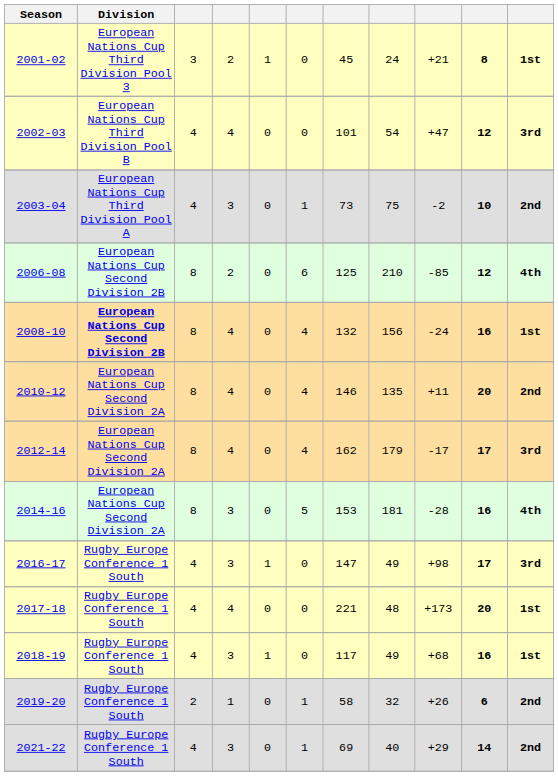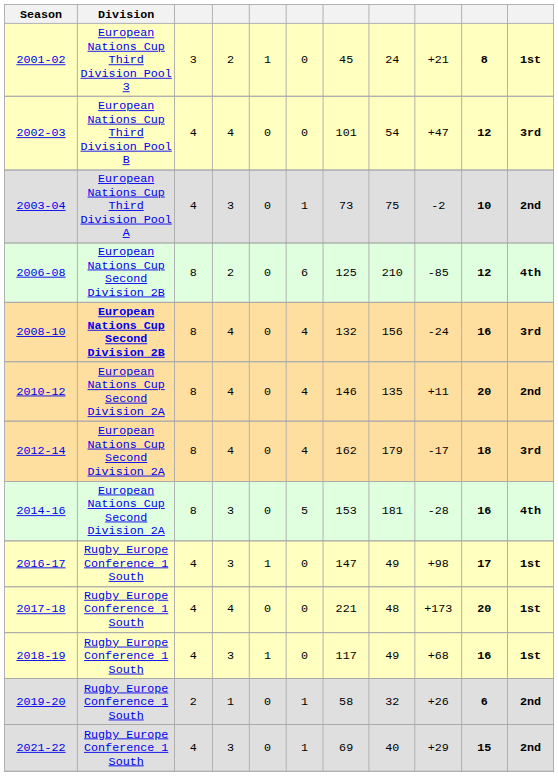 <table class="wikitable" style="text-align: center">
 <tr>
 <th width=75>Season</th>
 <th>Division</th>
 <th width=35></th>
 <th width=35></th>
 <th width=35></th>
 <th width=35></th>
 <th width=45></th>
 <th width=45></th>
 <th width=45></th>
 <th width=45></th>
 <th width=45></th>
 </tr>
 <tr style="background:#ffffbf;">
 <td><a href='#'>2001-02</a></td>
 <td><a href='#'>European Nations Cup Third Division Pool 3</a></td>
 <td>3</td>
 <td>2</td>
 <td>1</td>
 <td>0</td>
 <td>45</td>
 <td>24</td>
 <td>+21</td>
 <td><strong>8</strong></td>
 <td><strong>1st</strong></td>
 </tr>
 <tr>
 </tr>
 <tr style="background:#ffffbf;">
 <td><a href='#'>2002-03</a></td>
 <td><a href='#'>European Nations Cup Third Division Pool B</a></td>
 <td>4</td>
 <td>4</td>
 <td>0</td>
 <td>0</td>
 <td>101</td>
 <td>54</td>
 <td>+47</td>
 <td><strong>12</strong></td>
 <td><strong>3rd</strong></td>
 </tr>
 <tr>
 </tr>
 <tr style="background:#dfdfdf;">
 <td><a href='#'>2003-04</a></td>
 <td><a href='#'>European Nations Cup Third Division Pool A</a></td>
 <td>4</td>
 <td>3</td>
 <td>0</td>
 <td>1</td>
 <td>73</td>
 <td>75</td>
 <td>-2</td>
 <td><strong>10</strong></td>
 <td><strong>2nd</strong></td>
 </tr>
 <tr>
 </tr>
 <tr style="background:#dfffdf;">
 <td><a href='#'>2006-08</a></td>
 <td><a href='#'>European Nations Cup Second Division 2B</a></td>
 <td>8</td>
 <td>2</td>
 <td>0</td>
 <td>6</td>
 <td>125</td>
 <td>210</td>
 <td>-85</td>
 <td><strong>12</strong></td>
 <td><strong>4th</strong></td>
 </tr>
 <tr>
 </tr>
 <tr style="background:#ffdf9f;">
 <td><a href='#'>2008-10</a></td>
 <td><strong><a href='#'>European Nations Cup Second Division 2B</a></strong></td>
 <td>8</td>
 <td>4</td>
 <td>0</td>
 <td>4</td>
 <td>132</td>
 <td>156</td>
 <td>-24</td>
 <td><strong>16</strong></td>
-<td><strong>1st</strong></td>
+<td><strong>3rd</strong></td>
 </tr>
 <tr>
 </tr>
 <tr style="background:#ffdf9f;">
 <td><a href='#'>2010-12</a></td>
 <td><a href='#'>European Nations Cup Second Division 2A</a></td>
 <td>8</td>
 <td>4</td>
 <td>0</td>
 <td>4</td>
 <td>146</td>
 <td>135</td>
 <td>+11</td>
 <td><strong>20</strong></td>
 <td><strong>2nd</strong></td>
 </tr>
 <tr>
 </tr>
 <tr style="background:#ffdf9f;">
 <td><a href='#'>2012-14</a></td>
 <td><a href='#'>European Nations Cup Second Division 2A</a></td>
 <td>8</td>
 <td>4</td>
 <td>0</td>
 <td>4</td>
 <td>162</td>
 <td>179</td>
 <td>-17</td>
-<td><strong>17</strong></td>
+<td><strong>18</strong></td>
 <td><strong>3rd</strong></td>
 </tr>
 <tr>
 </tr>
 <tr style="background:#dfffdf;">
 <td><a href='#'>2014-16</a></td>
 <td><a href='#'>European Nations Cup Second Division 2A</a></td>
 <td>8</td>
 <td>3</td>
 <td>0</td>
 <td>5</td>
 <td>153</td>
 <td>181</td>
 <td>-28</td>
 <td><strong>16</strong></td>
 <td><strong>4th</strong></td>
 </tr>
 <tr>
 </tr>
 <tr style="background:#ffffbf;">
 <td><a href='#'>2016-17</a></td>
 <td><a href='#'>Rugby Europe Conference 1 South</a></td>
 <td>4</td>
 <td>3</td>
 <td>1</td>
 <td>0</td>
 <td>147</td>
 <td>49</td>
 <td>+98</td>
 <td><strong>17</strong></td>
-<td><strong>3rd</strong></td>
+<td><strong>1st</strong></td>
 </tr>
 <tr>
 </tr>
 <tr style="background:#ffffbf;">
 <td><a href='#'>2017-18</a></td>
 <td><a href='#'>Rugby Europe Conference 1 South</a></td>
 <td>4</td>
 <td>4</td>
 <td>0</td>
 <td>0</td>
 <td>221</td>
 <td>48</td>
 <td>+173</td>
 <td><strong>20</strong></td>
 <td><strong>1st</strong></td>
 </tr>
 <tr>
 </tr>
 <tr style="background:#ffffbf;">
 <td><a href='#'>2018-19</a></td>
 <td><a href='#'>Rugby Europe Conference 1 South</a></td>
 <td>4</td>
 <td>3</td>
 <td>1</td>
 <td>0</td>
 <td>117</td>
 <td>49</td>
 <td>+68</td>
 <td><strong>16</strong></td>
 <td><strong>1st</strong></td>
 </tr>
 <tr>
 </tr>
 <tr style="background:#dfdfdf;">
 <td><a href='#'>2019-20</a></td>
 <td><a href='#'>Rugby Europe Conference 1 South</a></td>
 <td>2</td>
 <td>1</td>
 <td>0</td>
 <td>1</td>
 <td>58</td>
 <td>32</td>
 <td>+26</td>
 <td><strong>6</strong></td>
 <td><strong>2nd</strong></td>
 </tr>
 <tr>
 </tr>
 <tr style="background:#dfdfdf;">
 <td><a href='#'>2021-22</a></td>
 <td><a href='#'>Rugby Europe Conference 1 South</a></td>
 <td>4</td>
 <td>3</td>
 <td>0</td>
 <td>1</td>
 <td>69</td>
 <td>40</td>
 <td>+29</td>
-<td><strong>14</strong></td>
+<td><strong>15</strong></td>
 <td><strong>2nd</strong></td>
 </tr>
 <tr>
 </tr>
 </table>
